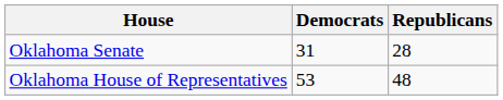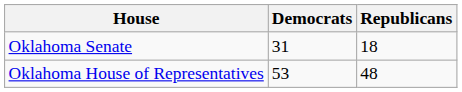 <table class=wikitable>
 <tr>
 <th>House</th>
 <th>Democrats</th>
 <th>Republicans</th>
 </tr>
 <tr>
 <td><a href='#'>Oklahoma Senate</a></td>
 <td>31</td>
-<td>28</td>
+<td>18</td>
 </tr>
 <tr>
 <td><a href='#'>Oklahoma House of Representatives</a></td>
 <td>53</td>
 <td>48</td>
 </tr>
 </table>
